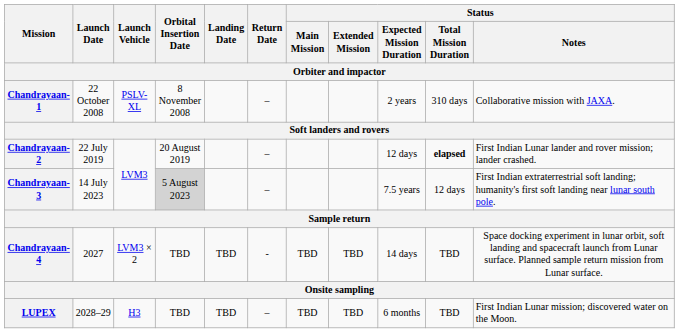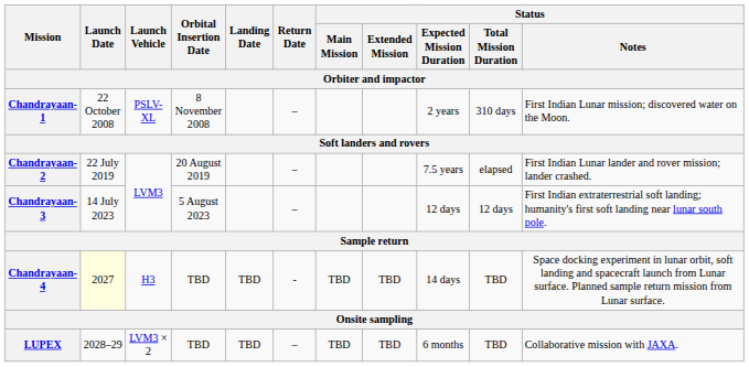 <table class="wikitable" style="text-align: center; font-size: small;">
 <tr>
 <th scope="col" style="width: 100px;" rowspan="2">Mission<br></th>
 <th scope="col" style="width: 80px;" rowspan="2">Launch Date<br></th>
 <th scope="col" style="width: 100px;" rowspan="2">Launch Vehicle<br></th>
 <th scope="col" style="width: 80px;" rowspan="2">Orbital Insertion Date</th>
 <th scope="col" style="width: 80px;" rowspan="2">Landing Date</th>
 <th scope="col" style="width: 80px;" rowspan="2">Return Date</th>
 <th scope="col" colspan="5">Status</th>
 </tr>
 <tr>
 <th scope="col" style="width: 100px;">Main<br>Mission</th>
 <th scope="col" style="width: 100px;">Extended<br>Mission</th>
 <th scope="col" style="width:100px;">Expected Mission Duration</th>
 <th scope="col" style="width: 100px;">Total  Mission Duration</th>
 <th scope="col" style="width: 30%;">Notes</th>
 </tr>
 <tr>
 <th colspan = 11 style="text-align: centre;">Orbiter and impactor</th>
 </tr>
 <tr>
 <th scope="row"><a href='#'>Chandrayaan-1</a></th>
 <td>22 October 2008</td>
 <td><a href='#'>PSLV-XL</a></td>
 <td>8 November 2008</td>
 <td></td>
 <td>–</td>
 <td></td>
 <td></td>
 <td>2 years</td>
 <td>310 days</td>
-<td style="text-align: left;">Collaborative mission with <a href='#'>JAXA</a>.</td>
+<td style="text-align: left;">First Indian Lunar mission; discovered water on the Moon.</td>
 </tr>
 <tr>
 <th colspan = 11 style="text-align: centre;">Soft landers and rovers</th>
 </tr>
 <tr>
 <th scope="row"><a href='#'>Chandrayaan-2</a></th>
 <td>22 July 2019</td>
 <td rowspan=2><a href='#'>LVM3</a></td>
 <td>20 August 2019</td>
 <td></td>
 <td>–</td>
 <td></td>
 <td></td>
-<td>12 days</td>
-<td><strong> elapsed</strong></td>
+<td>7.5 years</td>
+<td> elapsed</td>
 <td style="text-align: left;">First Indian Lunar lander and rover mission; lander crashed.</td>
 </tr>
 <tr>
 <th scope="row"><a href='#'>Chandrayaan-3</a></th>
 <td>14 July 2023</td>
-<td style="background: lightgrey;">5 August 2023</td>
+<td>5 August 2023</td>
 <td></td>
 <td>–</td>
 <td></td>
 <td></td>
-<td>7.5 years</td>
+<td>12 days</td>
 <td>12 days</td>
 <td style="text-align: left;">First Indian extraterrestrial soft landing; humanity's first soft landing near <a href='#'>lunar south pole</a>.</td>
 </tr>
 <tr>
 <th colspan="11">Sample return</th>
 </tr>
 <tr>
 <th><a href='#'>Chandrayaan-4</a></th>
-<td>2027</td>
-<td><a href='#'>LVM3</a> × 2</td>
+<td style="background: lightyellow;">2027</td>
+<td><a href='#'>H3</a></td>
 <td>TBD</td>
 <td>TBD</td>
 <td>-</td>
 <td>TBD</td>
 <td>TBD</td>
 <td>14 days</td>
 <td>TBD</td>
 <td>Space docking experiment in lunar orbit, soft landing and spacecraft launch from Lunar surface. Planned sample return mission from Lunar surface.</td>
 </tr>
 <tr>
 <th colspan = 11 style="text-align: centre;">Onsite sampling</th>
 </tr>
 <tr>
 <th scope="row"><a href='#'>LUPEX</a></th>
 <td>2028–29</td>
-<td><a href='#'>H3</a></td>
+<td><a href='#'>LVM3</a> × 2</td>
 <td>TBD</td>
 <td>TBD</td>
 <td>–</td>
 <td>TBD</td>
 <td>TBD</td>
 <td>6 months</td>
 <td>TBD</td>
-<td style="text-align: left;">First Indian Lunar mission; discovered water on the Moon.</td>
+<td style="text-align: left;">Collaborative mission with <a href='#'>JAXA</a>.</td>
 </tr>
 </table>
